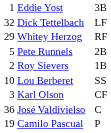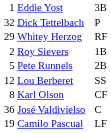 <table>
 <tr>
 <td>  1</td>
 <td><a href='#'>Eddie Yost</a></td>
 <td>3B</td>
 </tr>
 <tr>
 <td>32</td>
 <td><a href='#'>Dick Tettelbach</a>   </td>
-<td>LF</td>
+<td>P</td>
 </tr>
 <tr>
 <td>29</td>
 <td><a href='#'>Whitey Herzog</a></td>
 <td>RF</td>
 </tr>
 <tr>
+<td>  2</td>
+<td><a href='#'>Roy Sievers</a></td>
+<td>1B</td>
+</tr>
+<tr>
 <td>  5</td>
 <td><a href='#'>Pete Runnels</a></td>
 <td>2B</td>
 </tr>
 <tr>
-<td>  2</td>
-<td><a href='#'>Roy Sievers</a></td>
-<td>1B</td>
-</tr>
-<tr>
-<td>10</td>
+<td>12</td>
 <td><a href='#'>Lou Berberet</a></td>
 <td>SS</td>
 </tr>
 <tr>
-<td>  3</td>
+<td>  8</td>
 <td><a href='#'>Karl Olson</a></td>
 <td>CF</td>
 </tr>
 <tr>
 <td>36</td>
 <td><a href='#'>José Valdivielso</a></td>
 <td>C</td>
 </tr>
 <tr>
 <td>19</td>
 <td><a href='#'>Camilo Pascual</a></td>
-<td>P</td>
+<td>LF</td>
 </tr>
 <tr>
 </tr>
 </table>
